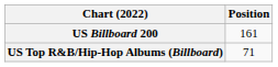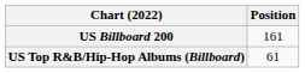 <table class="wikitable sortable plainrowheaders" style="text-align:center">
 <tr>
 <th scope="col">Chart (2022)</th>
 <th scope="col">Position</th>
 </tr>
 <tr>
 <th scope="row">US <em>Billboard</em> 200</th>
 <td>161</td>
 </tr>
 <tr>
 <th scope="row">US Top R&B/Hip-Hop Albums (<em>Billboard</em>)</th>
-<td>71</td>
+<td>61</td>
 </tr>
 </table>
